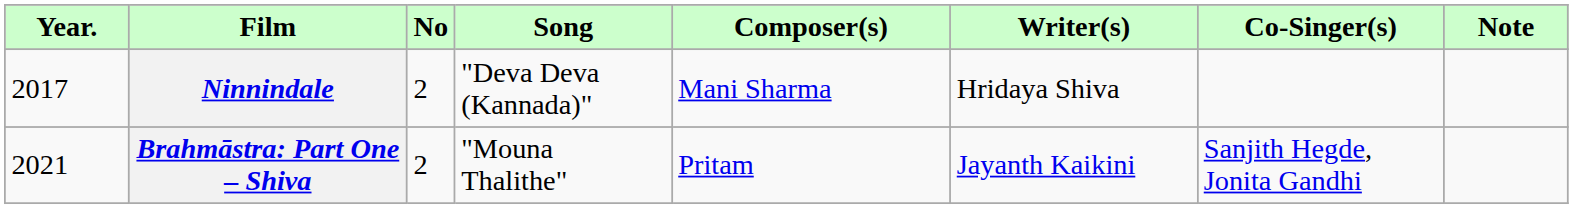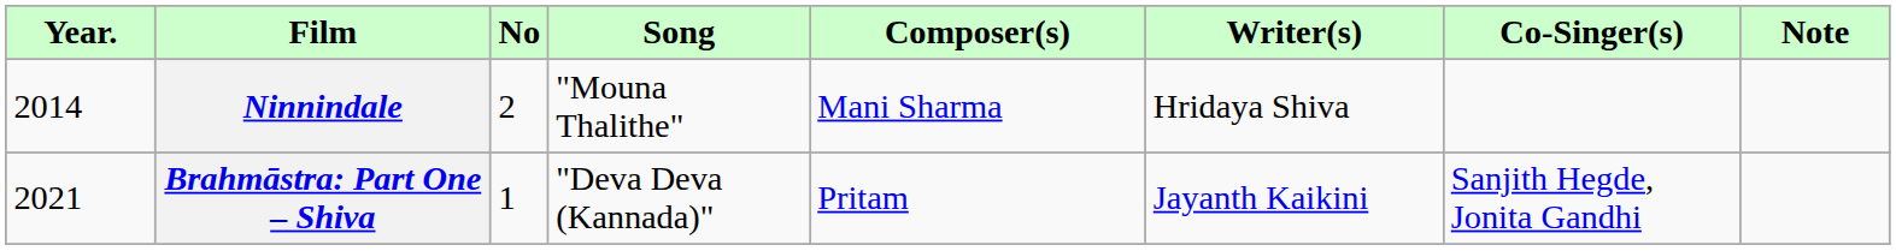 <table class="wikitable plainrowheaders" style="width:100%;" textcolor:#000;">
 <tr style="background:#cfc; text-align:center;">
 <td scope="col" style="width:8%;"><strong>Year.</strong></td>
 <td scope="col" style="width:18%;"><strong>Film</strong></td>
 <td scope="col" style="width:2%;"><strong>No</strong></td>
 <td scope="col" style="width:14%;"><strong>Song</strong></td>
 <td scope="col" style="width:18%;"><strong>Composer(s)</strong></td>
 <td scope="col" style="width:16%;"><strong>Writer(s)</strong></td>
 <td scope="col" style="width:16%;"><strong>Co-Singer(s)</strong></td>
 <td scope="col" style="width:8%;"><strong>Note</strong></td>
 </tr>
 <tr>
-<td>2017</td>
+<td>2014</td>
 <th scope="row"><em><a href='#'>Ninnindale</a></em></th>
 <td>2</td>
-<td>"Deva Deva (Kannada)"</td>
+<td>"Mouna Thalithe"</td>
 <td><a href='#'>Mani Sharma</a></td>
 <td>Hridaya Shiva</td>
 <td></td>
 <td></td>
 </tr>
 <tr>
 <td>2021</td>
 <th scope="row"><em><a href='#'>Brahmāstra: Part One – Shiva</a></em></th>
-<td>2</td>
-<td>"Mouna Thalithe"</td>
+<td>1</td>
+<td>"Deva Deva (Kannada)"</td>
 <td><a href='#'>Pritam</a></td>
 <td><a href='#'>Jayanth Kaikini</a></td>
 <td><a href='#'>Sanjith Hegde</a>, <a href='#'>Jonita Gandhi</a></td>
 <td></td>
 </tr>
 </table>
